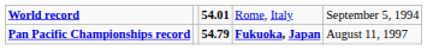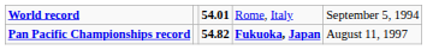 <table class="wikitable">
 <tr>
 <td><strong><a href='#'>World record</a></strong></td>
 <td></td>
 <td><strong>54.01</strong></td>
 <td><a href='#'>Rome</a>, <a href='#'>Italy</a></td>
 <td>September 5, 1994</td>
 </tr>
 <tr>
 <td><strong><a href='#'>Pan Pacific Championships record</a></strong></td>
 <td></td>
-<td><strong>54.79</strong></td>
+<td><strong>54.82</strong></td>
 <td><strong><a href='#'>Fukuoka</a>, <a href='#'>Japan</a></strong></td>
 <td>August 11, 1997</td>
 </tr>
 </table>
